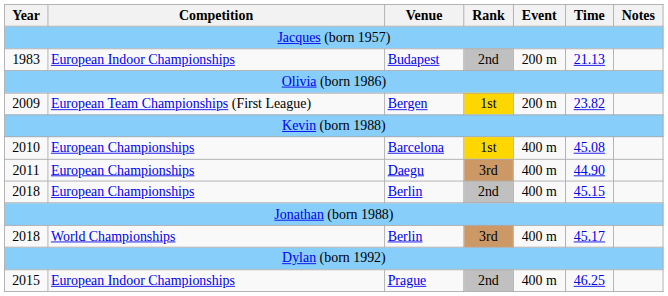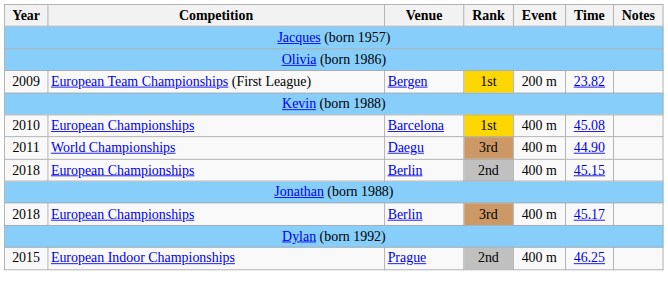 <table class="wikitable" width=60% style="font-size:100%; text-align:center;">
 <tr>
 <th>Year</th>
 <th>Competition</th>
 <th>Venue</th>
 <th>Rank</th>
 <th>Event</th>
 <th>Time</th>
 <th>Notes</th>
 </tr>
 <tr>
 <td bgcolor=LightSkyBlue colspan=7><a href='#'>Jacques</a> (born 1957)</td>
-</tr>
-<tr>
-<td>1983</td>
-<td align=left><a href='#'>European Indoor Championships</a></td>
-<td align=left> <a href='#'>Budapest</a></td>
-<td bgcolor=silver>2nd</td>
-<td>200 m</td>
-<td><a href='#'>21.13</a></td>
-<td></td>
 </tr>
 <tr>
 <td bgcolor=LightSkyBlue colspan=7><a href='#'>Olivia</a> (born 1986)</td>
 </tr>
 <tr>
 <td>2009</td>
 <td align=left><a href='#'>European Team Championships</a> (First League)</td>
 <td align=left> <a href='#'>Bergen</a></td>
 <td bgcolor=gold>1st</td>
 <td>200 m</td>
 <td><a href='#'>23.82</a></td>
 <td></td>
 </tr>
 <tr>
 <td bgcolor=LightSkyBlue colspan=7><a href='#'>Kevin</a> (born 1988)</td>
 </tr>
 <tr>
 <td>2010</td>
 <td align=left><a href='#'>European Championships</a></td>
 <td align=left> <a href='#'>Barcelona</a></td>
 <td bgcolor=gold>1st</td>
 <td>400 m</td>
 <td><a href='#'>45.08</a></td>
 <td></td>
 </tr>
 <tr>
 <td>2011</td>
-<td align=left><a href='#'>European Championships</a></td>
+<td align=left><a href='#'>World Championships</a></td>
 <td align=left> <a href='#'>Daegu</a></td>
 <td bgcolor=cc9966>3rd</td>
 <td>400 m</td>
 <td><a href='#'>44.90</a></td>
 <td></td>
 </tr>
 <tr>
 <td>2018</td>
 <td align=left><a href='#'>European Championships</a></td>
 <td align=left> <a href='#'>Berlin</a></td>
 <td bgcolor=silver>2nd</td>
 <td>400 m</td>
 <td><a href='#'>45.15</a></td>
 <td></td>
 </tr>
 <tr>
 <td bgcolor=LightSkyBlue colspan=7><a href='#'>Jonathan</a> (born 1988)</td>
 </tr>
 <tr>
 <td>2018</td>
-<td align=left><a href='#'>World Championships</a></td>
+<td align=left><a href='#'>European Championships</a></td>
 <td align=left> <a href='#'>Berlin</a></td>
 <td bgcolor=cc9966>3rd</td>
 <td>400 m</td>
 <td><a href='#'>45.17</a></td>
 <td></td>
 </tr>
 <tr>
 <td bgcolor=LightSkyBlue colspan=7><a href='#'>Dylan</a> (born 1992)</td>
 </tr>
 <tr>
 <td>2015</td>
 <td align=left><a href='#'>European Indoor Championships</a></td>
 <td align=left> <a href='#'>Prague</a></td>
 <td bgcolor=silver>2nd</td>
 <td>400 m</td>
 <td><a href='#'>46.25</a></td>
 <td></td>
 </tr>
 </table>
